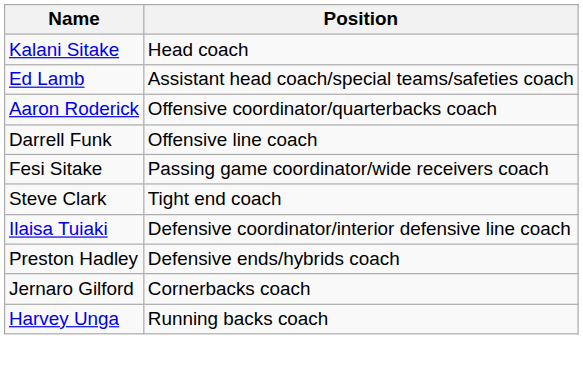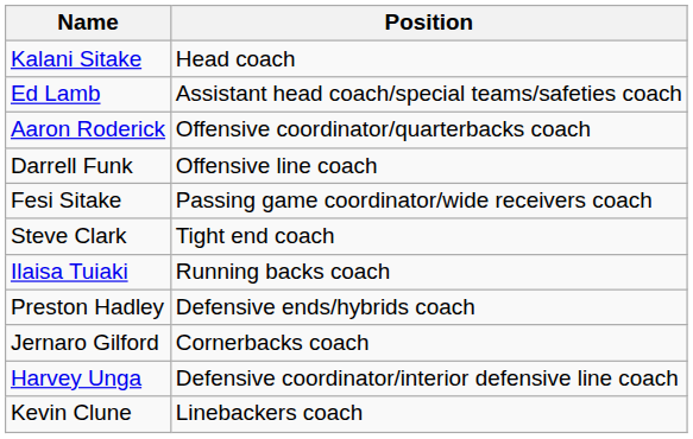 <table class="wikitable">
 <tr>
 <th>Name</th>
 <th>Position</th>
 </tr>
 <tr>
 <td><a href='#'>Kalani Sitake</a></td>
 <td>Head coach</td>
 </tr>
 <tr>
 <td><a href='#'>Ed Lamb</a></td>
 <td>Assistant head coach/special teams/safeties coach</td>
 </tr>
 <tr>
 <td><a href='#'>Aaron Roderick</a></td>
 <td>Offensive coordinator/quarterbacks coach</td>
 </tr>
 <tr>
 <td>Darrell Funk</td>
 <td>Offensive line coach</td>
 </tr>
 <tr>
 <td>Fesi Sitake</td>
 <td>Passing game coordinator/wide receivers coach</td>
 </tr>
 <tr>
 <td>Steve Clark</td>
 <td>Tight end coach</td>
 </tr>
 <tr>
 <td><a href='#'>Ilaisa Tuiaki</a></td>
-<td>Defensive coordinator/interior defensive line coach</td>
+<td>Running backs coach</td>
 </tr>
 <tr>
 <td>Preston Hadley</td>
 <td>Defensive ends/hybrids coach</td>
 </tr>
 <tr>
 <td>Jernaro Gilford</td>
 <td>Cornerbacks coach</td>
 </tr>
 <tr>
 <td><a href='#'>Harvey Unga</a></td>
-<td>Running backs coach</td>
+<td>Defensive coordinator/interior defensive line coach</td>
+</tr>
+<tr>
+<td>Kevin Clune</td>
+<td>Linebackers coach</td>
 </tr>
 </table>
